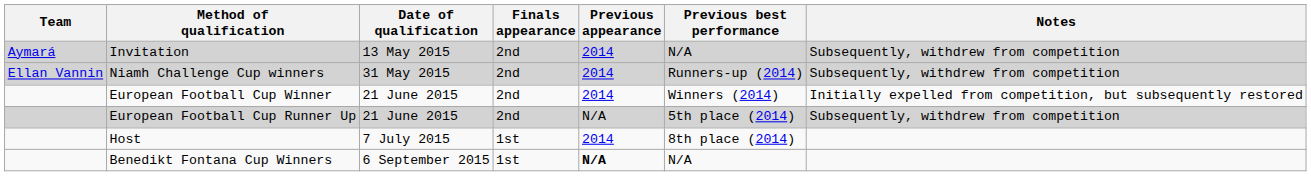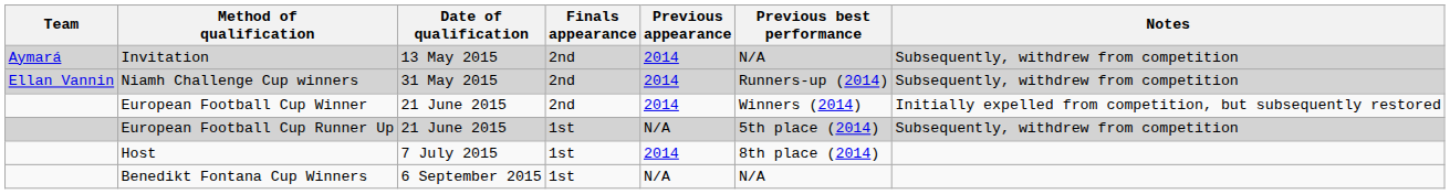 <table class="wikitable sortable" style="text-align: left;">
 <tr>
 <th>Team</th>
 <th>Method of<br>qualification</th>
 <th>Date of<br>qualification</th>
 <th>Finals<br>appearance</th>
 <th>Previous<br>appearance</th>
 <th>Previous best<br>performance</th>
 <th>Notes</th>
 </tr>
 <tr bgcolor=lightgrey>
 <td> <a href='#'>Aymará</a></td>
 <td>Invitation</td>
 <td>13 May 2015</td>
 <td>2nd</td>
 <td><a href='#'>2014</a></td>
 <td>N/A</td>
 <td>Subsequently, withdrew from competition</td>
 </tr>
 <tr bgcolor=lightgrey>
 <td> <a href='#'>Ellan Vannin</a></td>
 <td>Niamh Challenge Cup winners</td>
 <td>31 May 2015</td>
 <td>2nd</td>
 <td><a href='#'>2014</a></td>
 <td>Runners-up (<a href='#'>2014</a>)</td>
 <td>Subsequently, withdrew from competition</td>
 </tr>
 <tr>
 <td></td>
 <td>European Football Cup Winner</td>
 <td>21 June 2015</td>
 <td>2nd</td>
 <td><a href='#'>2014</a></td>
 <td>Winners (<a href='#'>2014</a>)</td>
 <td>Initially expelled from competition, but subsequently restored</td>
 </tr>
 <tr bgcolor=lightgrey>
 <td></td>
 <td>European Football Cup Runner Up</td>
 <td>21 June 2015</td>
-<td>2nd</td>
+<td>1st</td>
 <td>N/A</td>
 <td>5th place (<a href='#'>2014</a>)</td>
 <td>Subsequently, withdrew from competition</td>
 </tr>
 <tr>
 <td></td>
 <td>Host</td>
 <td>7 July 2015</td>
 <td>1st</td>
 <td><a href='#'>2014</a></td>
 <td>8th place (<a href='#'>2014</a>)</td>
 <td></td>
 </tr>
 <tr>
 <td></td>
 <td>Benedikt Fontana Cup Winners</td>
 <td>6 September 2015</td>
 <td>1st</td>
-<td><strong>N/A</strong></td>
+<td>N/A</td>
 <td>N/A</td>
 <td></td>
 </tr>
 </table>
